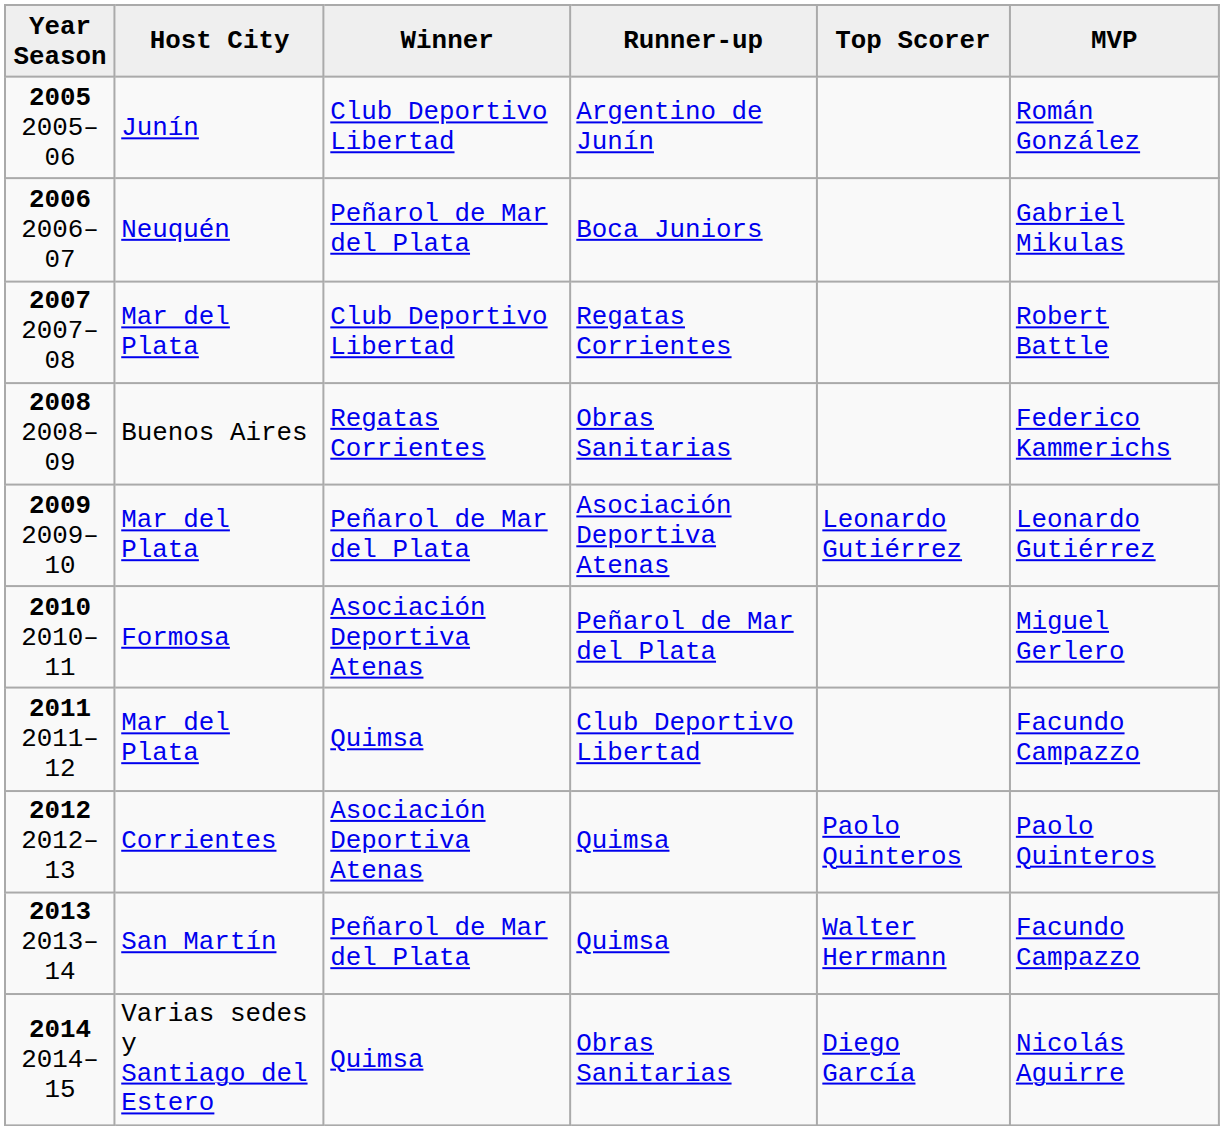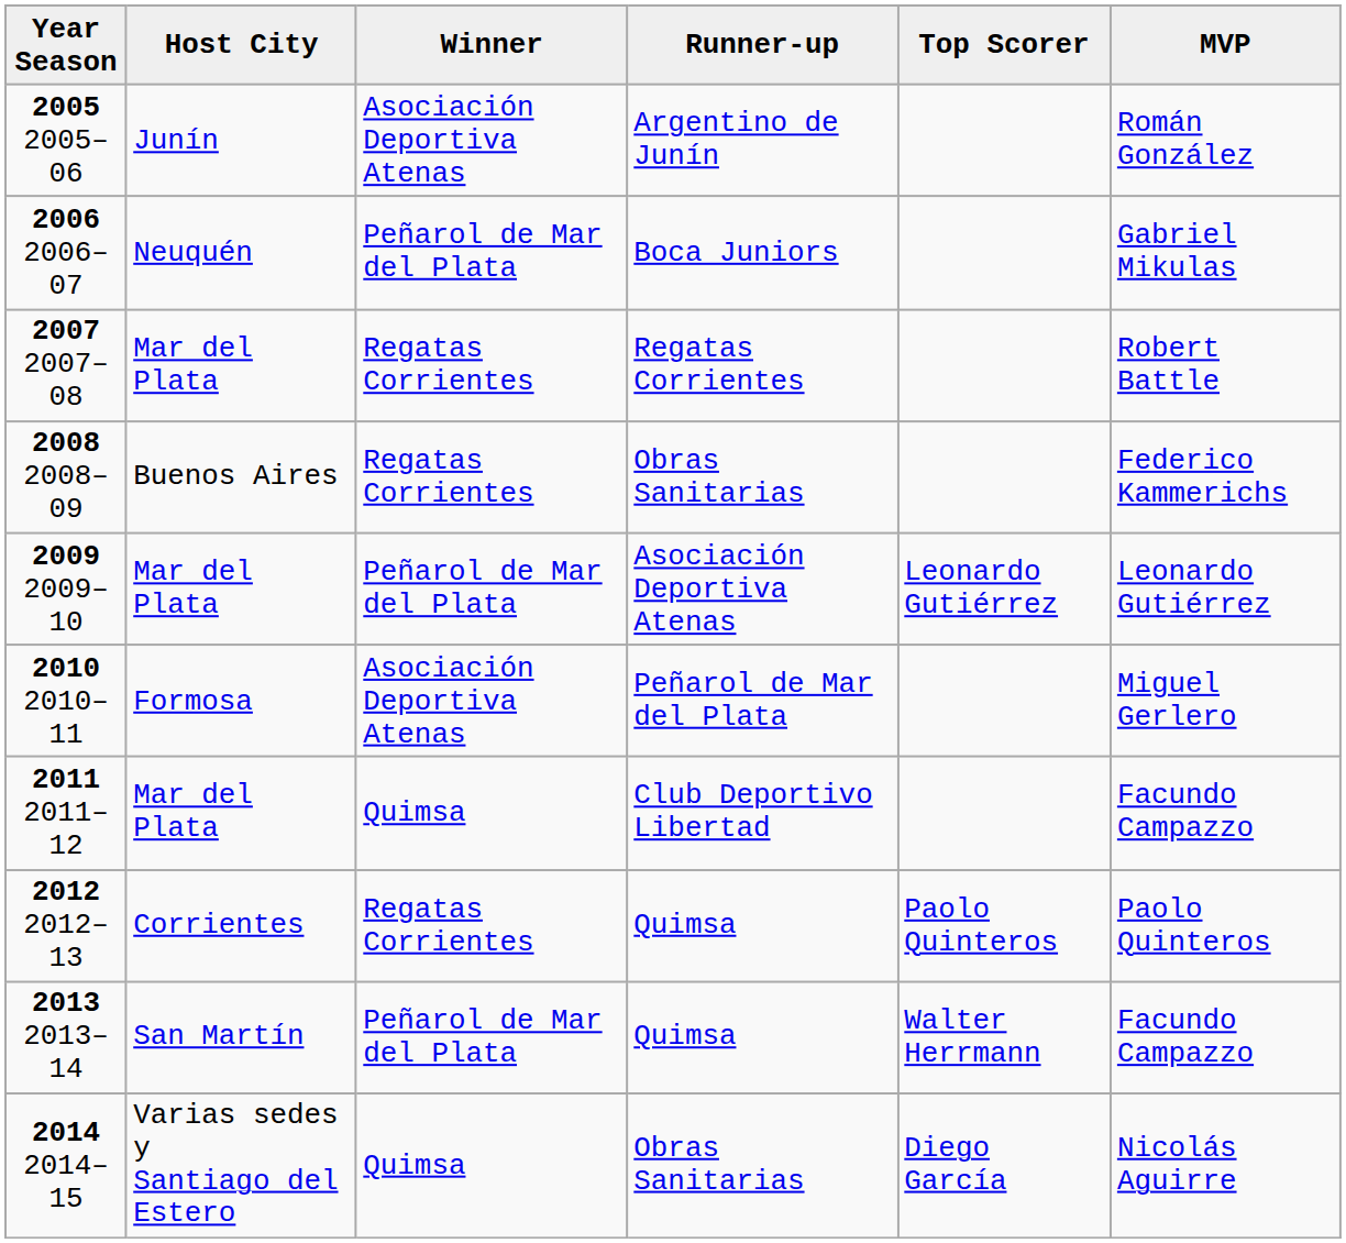 <table class="wikitable">
 <tr>
 <th style="background:#efefef;">Year<br>Season</th>
 <th style="background:#efefef;">Host City</th>
 <th style="background:#efefef;">Winner</th>
 <th style="background:#efefef;">Runner-up</th>
 <th style="background:#efefef;">Top Scorer</th>
 <th style="background:#efefef;">MVP</th>
 </tr>
 <tr>
 <td style="text-align:center;"><strong>2005</strong><br>2005–06</td>
 <td><a href='#'>Junín</a></td>
-<td><a href='#'>Club Deportivo Libertad</a></td>
+<td><a href='#'>Asociación Deportiva Atenas</a></td>
 <td><a href='#'>Argentino de Junín</a></td>
 <td></td>
 <td><a href='#'>Román González</a></td>
 </tr>
 <tr>
 <td style="text-align:center;"><strong>2006</strong><br>2006–07</td>
 <td><a href='#'>Neuquén</a></td>
 <td><a href='#'>Peñarol de Mar del Plata</a></td>
 <td><a href='#'>Boca Juniors</a></td>
 <td></td>
 <td><a href='#'>Gabriel Mikulas</a></td>
 </tr>
 <tr>
 <td style="text-align:center;"><strong>2007</strong><br>2007–08</td>
 <td><a href='#'>Mar del Plata</a></td>
-<td><a href='#'>Club Deportivo Libertad</a></td>
+<td><a href='#'>Regatas Corrientes</a></td>
 <td><a href='#'>Regatas Corrientes</a></td>
 <td></td>
 <td><a href='#'>Robert Battle</a></td>
 </tr>
 <tr>
 <td style="text-align:center;"><strong>2008</strong><br>2008–09</td>
 <td>Buenos Aires</td>
 <td><a href='#'>Regatas Corrientes</a></td>
 <td><a href='#'>Obras Sanitarias</a></td>
 <td></td>
 <td><a href='#'>Federico Kammerichs</a></td>
 </tr>
 <tr>
 <td style="text-align:center;"><strong>2009</strong><br>2009–10</td>
 <td><a href='#'>Mar del Plata</a></td>
 <td><a href='#'>Peñarol de Mar del Plata</a></td>
 <td><a href='#'>Asociación Deportiva Atenas</a></td>
 <td><a href='#'>Leonardo Gutiérrez</a></td>
 <td><a href='#'>Leonardo Gutiérrez</a></td>
 </tr>
 <tr>
 <td style="text-align:center;"><strong>2010</strong><br>2010–11</td>
 <td><a href='#'>Formosa</a></td>
 <td><a href='#'>Asociación Deportiva Atenas</a></td>
 <td><a href='#'>Peñarol de Mar del Plata</a></td>
 <td></td>
 <td><a href='#'>Miguel Gerlero</a></td>
 </tr>
 <tr>
 <td style="text-align:center;"><strong>2011</strong><br>2011–12</td>
 <td><a href='#'>Mar del Plata</a></td>
 <td><a href='#'>Quimsa</a></td>
 <td><a href='#'>Club Deportivo Libertad</a></td>
 <td></td>
 <td><a href='#'>Facundo Campazzo</a></td>
 </tr>
 <tr>
 <td style="text-align:center;"><strong>2012</strong><br>2012–13</td>
 <td><a href='#'>Corrientes</a></td>
-<td><a href='#'>Asociación Deportiva Atenas</a></td>
+<td><a href='#'>Regatas Corrientes</a></td>
 <td><a href='#'>Quimsa</a></td>
 <td><a href='#'>Paolo Quinteros</a></td>
 <td><a href='#'>Paolo Quinteros</a></td>
 </tr>
 <tr>
 <td style="text-align:center;"><strong>2013</strong><br>2013–14</td>
 <td><a href='#'>San Martín</a></td>
 <td><a href='#'>Peñarol de Mar del Plata</a></td>
 <td><a href='#'>Quimsa</a></td>
 <td><a href='#'>Walter Herrmann</a></td>
 <td><a href='#'>Facundo Campazzo</a></td>
 </tr>
 <tr>
 <td style="text-align:center;"><strong>2014</strong><br>2014–15</td>
 <td>Varias sedes y<br><a href='#'>Santiago del Estero</a></td>
 <td><a href='#'>Quimsa</a></td>
 <td><a href='#'>Obras Sanitarias</a></td>
 <td><a href='#'>Diego García</a></td>
 <td><a href='#'>Nicolás Aguirre</a></td>
 </tr>
 </table>
